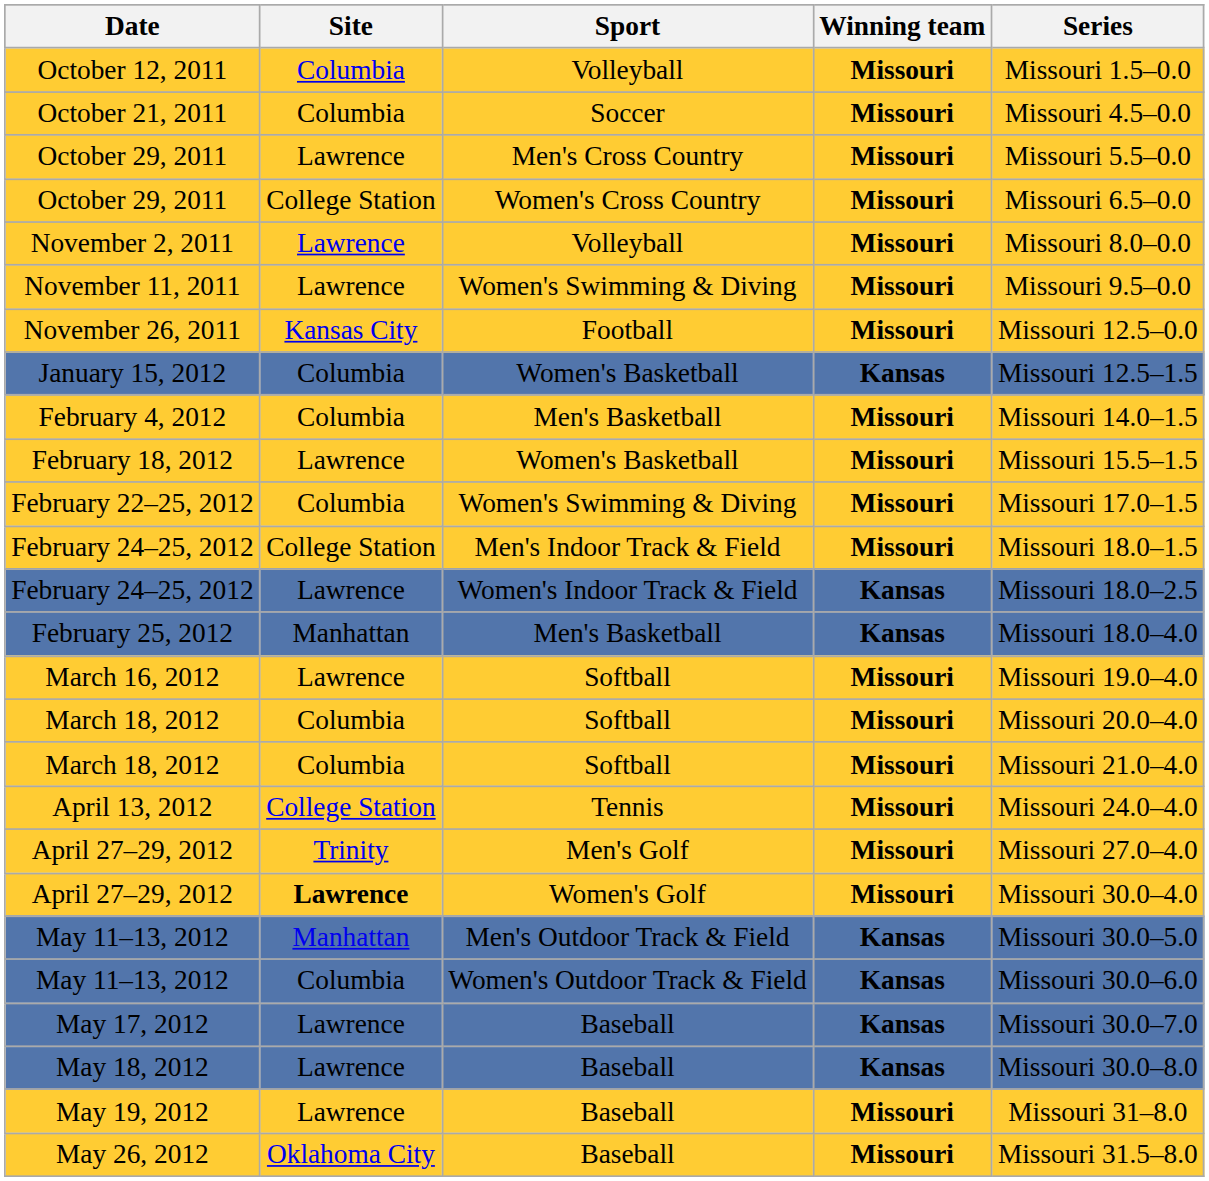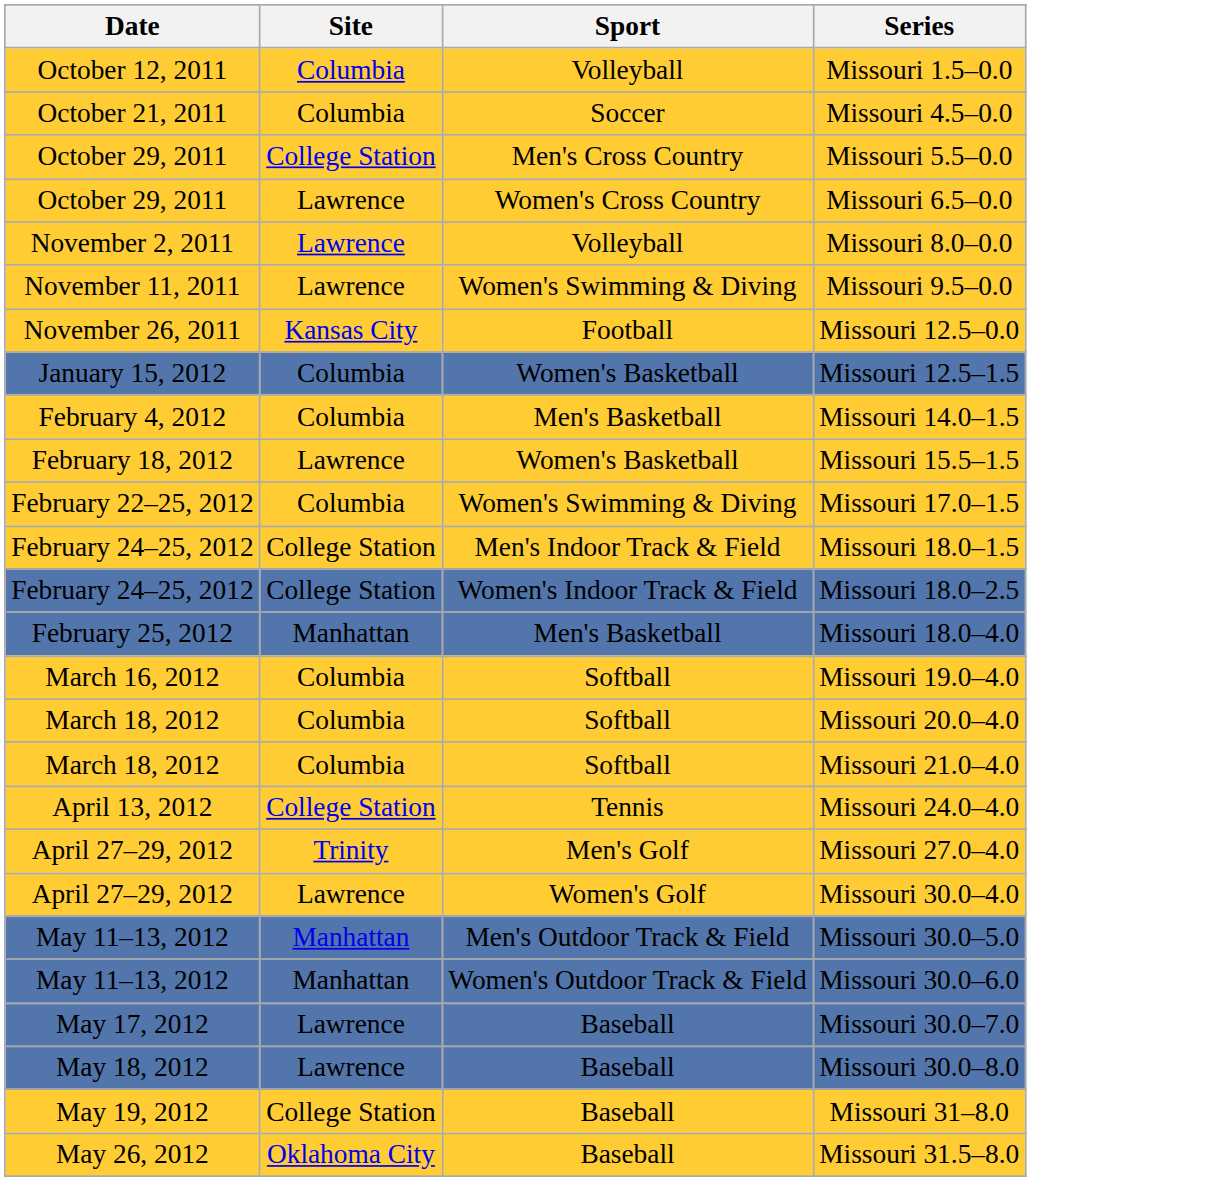 <table class="wikitable">
 <tr>
 <th>Date</th>
 <th>Site</th>
 <th>Sport</th>
-<th>Winning team</th>
 <th>Series</th>
 </tr>
 <tr align=center style="background: #ffcc33;">
 <td>October 12, 2011</td>
 <td><a href='#'>Columbia</a></td>
 <td>Volleyball</td>
-<td><strong>Missouri</strong></td>
 <td>Missouri 1.5–0.0</td>
 </tr>
 <tr align=center style="background: #ffcc33;">
 <td>October 21, 2011</td>
 <td>Columbia</td>
 <td>Soccer</td>
-<td><strong>Missouri</strong></td>
 <td>Missouri 4.5–0.0</td>
 </tr>
 <tr align=center style="background: #ffcc33;">
 <td>October 29, 2011</td>
-<td>Lawrence</td>
+<td><a href='#'>College Station</a></td>
 <td>Men's Cross Country</td>
-<td><strong>Missouri</strong></td>
 <td>Missouri 5.5–0.0</td>
 </tr>
 <tr align=center style="background: #ffcc33;">
 <td>October 29, 2011</td>
-<td>College Station</td>
+<td>Lawrence</td>
 <td>Women's Cross Country</td>
-<td><strong>Missouri</strong></td>
 <td>Missouri 6.5–0.0</td>
 </tr>
 <tr align=center style="background: #ffcc33;">
 <td>November 2, 2011</td>
 <td><a href='#'>Lawrence</a></td>
 <td>Volleyball</td>
-<td><strong>Missouri</strong></td>
 <td>Missouri 8.0–0.0</td>
 </tr>
 <tr align=center style="background: #ffcc33;">
 <td>November 11, 2011</td>
 <td>Lawrence</td>
 <td>Women's Swimming & Diving</td>
-<td><strong>Missouri</strong></td>
 <td>Missouri 9.5–0.0</td>
 </tr>
 <tr align=center style="background: #ffcc33;">
 <td>November 26, 2011</td>
 <td><a href='#'>Kansas City</a></td>
 <td>Football</td>
-<td><strong>Missouri</strong></td>
 <td>Missouri 12.5–0.0</td>
 </tr>
 <tr align=center style="background: #5275ab;">
 <td>January 15, 2012</td>
 <td>Columbia</td>
 <td>Women's Basketball</td>
-<td><strong>Kansas</strong></td>
 <td>Missouri 12.5–1.5</td>
 </tr>
 <tr align=center style="background: #ffcc33;">
 <td>February 4, 2012</td>
 <td>Columbia</td>
 <td>Men's Basketball</td>
-<td><strong>Missouri</strong></td>
 <td>Missouri 14.0–1.5</td>
 </tr>
 <tr align=center style="background: #ffcc33;">
 <td>February 18, 2012</td>
 <td>Lawrence</td>
 <td>Women's Basketball</td>
-<td><strong>Missouri</strong></td>
 <td>Missouri 15.5–1.5</td>
 </tr>
 <tr align=center style="background: #ffcc33;">
 <td>February 22–25, 2012</td>
 <td>Columbia</td>
 <td>Women's Swimming & Diving</td>
-<td><strong>Missouri</strong></td>
 <td>Missouri 17.0–1.5</td>
 </tr>
 <tr align=center style="background: #ffcc33;">
 <td>February 24–25, 2012</td>
 <td>College Station</td>
 <td>Men's Indoor Track & Field</td>
-<td><strong>Missouri</strong></td>
 <td>Missouri 18.0–1.5</td>
 </tr>
 <tr align=center style="background: #5275ab;">
 <td>February 24–25, 2012</td>
-<td>Lawrence</td>
+<td>College Station</td>
 <td>Women's Indoor Track & Field</td>
-<td><strong>Kansas</strong></td>
 <td>Missouri 18.0–2.5</td>
 </tr>
 <tr align=center style="background: #5275ab;">
 <td>February 25, 2012</td>
 <td>Manhattan</td>
 <td>Men's Basketball</td>
-<td><strong>Kansas</strong></td>
 <td>Missouri 18.0–4.0</td>
 </tr>
 <tr align=center style="background: #ffcc33;">
 <td>March 16, 2012</td>
-<td>Lawrence</td>
+<td>Columbia</td>
 <td>Softball</td>
-<td><strong>Missouri</strong></td>
 <td>Missouri 19.0–4.0</td>
 </tr>
 <tr align=center style="background: #ffcc33;">
 <td>March 18, 2012</td>
 <td>Columbia</td>
 <td>Softball</td>
-<td><strong>Missouri</strong></td>
 <td>Missouri 20.0–4.0</td>
 </tr>
 <tr align=center style="background: #ffcc33;">
 <td>March 18, 2012</td>
 <td>Columbia</td>
 <td>Softball</td>
-<td><strong>Missouri</strong></td>
 <td>Missouri 21.0–4.0</td>
 </tr>
 <tr align=center style="background: #ffcc33;">
 <td>April 13, 2012</td>
 <td><a href='#'>College Station</a></td>
 <td>Tennis</td>
-<td><strong>Missouri</strong></td>
 <td>Missouri 24.0–4.0</td>
 </tr>
 <tr align=center style="background: #ffcc33;">
 <td>April 27–29, 2012</td>
 <td><a href='#'>Trinity</a></td>
 <td>Men's Golf</td>
-<td><strong>Missouri</strong></td>
 <td>Missouri 27.0–4.0</td>
 </tr>
 <tr align=center style="background: #ffcc33;">
 <td>April 27–29, 2012</td>
-<td><strong>Lawrence</strong></td>
+<td>Lawrence</td>
 <td>Women's Golf</td>
-<td><strong>Missouri</strong></td>
 <td>Missouri 30.0–4.0</td>
 </tr>
 <tr align=center style="background: #5275ab;">
 <td>May 11–13, 2012</td>
 <td><a href='#'>Manhattan</a></td>
 <td>Men's Outdoor Track & Field</td>
-<td><strong>Kansas</strong></td>
 <td>Missouri 30.0–5.0</td>
 </tr>
 <tr align=center style="background: #5275ab;">
 <td>May 11–13, 2012</td>
-<td>Columbia</td>
+<td>Manhattan</td>
 <td>Women's Outdoor Track & Field</td>
-<td><strong>Kansas</strong></td>
 <td>Missouri 30.0–6.0</td>
 </tr>
 <tr align=center style="background: #5275ab;">
 <td>May 17, 2012</td>
 <td>Lawrence</td>
 <td>Baseball</td>
-<td><strong>Kansas</strong></td>
 <td>Missouri 30.0–7.0</td>
 </tr>
 <tr align=center style="background: #5275ab;">
 <td>May 18, 2012</td>
 <td>Lawrence</td>
 <td>Baseball</td>
-<td><strong>Kansas</strong></td>
 <td>Missouri 30.0–8.0</td>
 </tr>
 <tr align=center style="background: #ffcc33;">
 <td>May 19, 2012</td>
-<td>Lawrence</td>
+<td>College Station</td>
 <td>Baseball</td>
-<td><strong>Missouri</strong></td>
 <td>Missouri 31–8.0</td>
 </tr>
 <tr align=center style="background: #ffcc33;">
 <td>May 26, 2012</td>
 <td><a href='#'>Oklahoma City</a></td>
 <td>Baseball</td>
-<td><strong>Missouri</strong></td>
 <td>Missouri 31.5–8.0</td>
 </tr>
 </table>
